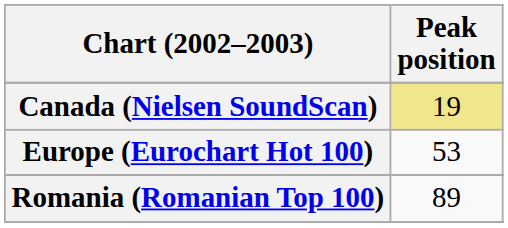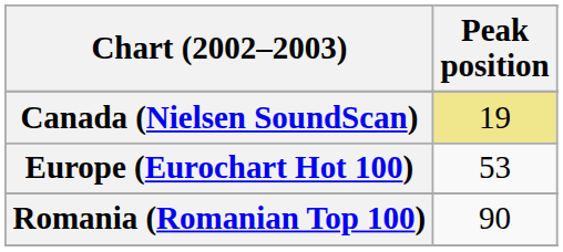 <table class="wikitable sortable plainrowheaders" style="text-align:center">
 <tr>
 <th scope="col">Chart (2002–2003)</th>
 <th scope="col">Peak<br>position</th>
 </tr>
 <tr>
 </tr>
 <tr>
 </tr>
 <tr>
 </tr>
 <tr>
 <th scope="row">Canada (<a href='#'>Nielsen SoundScan</a>)</th>
 <td style="background: khaki;">19</td>
 </tr>
 <tr>
 <th scope="row">Europe (<a href='#'>Eurochart Hot 100</a>)</th>
 <td>53</td>
 </tr>
 <tr>
 </tr>
 <tr>
 </tr>
 <tr>
 </tr>
 <tr>
 </tr>
 <tr>
 </tr>
 <tr>
 </tr>
 <tr>
 <th scope="row">Romania (<a href='#'>Romanian Top 100</a>)</th>
-<td>89</td>
+<td>90</td>
 </tr>
 <tr>
 </tr>
 <tr>
 </tr>
 <tr>
 </tr>
 <tr>
 </tr>
 <tr>
 </tr>
 <tr>
 </tr>
 <tr>
 </tr>
 <tr>
 </tr>
 </table>
